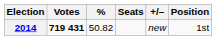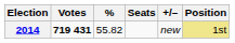 <table class="wikitable" style="text-align: right;">
 <tr>
 <th>Election</th>
 <th>Votes</th>
 <th>%</th>
 <th>Seats</th>
 <th>+/–</th>
 <th>Position</th>
 </tr>
 <tr>
 <th><a href='#'>2014</a></th>
 <td><strong>719 431</strong></td>
-<td>50.82</td>
+<td>55.82</td>
 <td></td>
 <td><em>new</em></td>
-<td>1st</td>
+<td style="background: khaki;">1st</td>
 </tr>
 </table>
